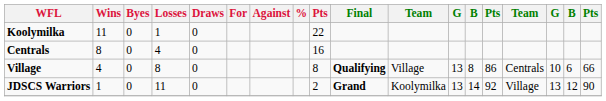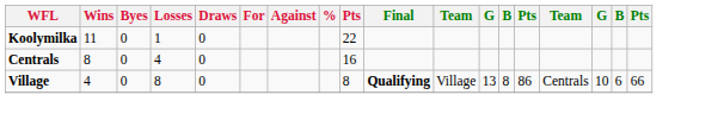 <table class="wikitable">
 <tr>
 <th style="color:crimson">WFL</th>
 <th style="color:crimson">Wins</th>
 <th style="color:crimson">Byes</th>
 <th style="color:crimson">Losses</th>
 <th style="color:crimson">Draws</th>
 <th style="color:crimson">For</th>
 <th style="color:crimson">Against</th>
 <th style="color:crimson">%</th>
 <th style="color:crimson">Pts</th>
 <th style="color:green">Final</th>
 <th style="color:green">Team</th>
 <th style="color:green">G</th>
 <th style="color:green">B</th>
 <th style="color:green">Pts</th>
 <th style="color:green">Team</th>
 <th style="color:green">G</th>
 <th style="color:green">B</th>
 <th style="color:green">Pts</th>
 </tr>
 <tr>
 <td><strong>	Koolymilka	</strong></td>
 <td>11</td>
 <td>0</td>
 <td>1</td>
 <td>0</td>
 <td></td>
 <td></td>
 <td></td>
 <td>22</td>
 <td></td>
 <td></td>
 <td></td>
 <td></td>
 <td></td>
 <td></td>
 <td></td>
 <td></td>
 <td></td>
 </tr>
 <tr>
 <td><strong>	Centrals	</strong></td>
 <td>8</td>
 <td>0</td>
 <td>4</td>
 <td>0</td>
 <td></td>
 <td></td>
 <td></td>
 <td>16</td>
 <td></td>
 <td></td>
 <td></td>
 <td></td>
 <td></td>
 <td></td>
 <td></td>
 <td></td>
 <td></td>
 </tr>
 <tr>
 <td><strong>	Village	</strong></td>
 <td>4</td>
 <td>0</td>
 <td>8</td>
 <td>0</td>
 <td></td>
 <td></td>
 <td></td>
 <td>8</td>
 <td><strong>Qualifying</strong></td>
 <td>Village</td>
 <td>13</td>
 <td>8</td>
 <td>86</td>
 <td>Centrals</td>
 <td>10</td>
 <td>6</td>
 <td>66</td>
 </tr>
 <tr>
-<td><strong>	JDSCS Warriors	</strong></td>
-<td>1</td>
-<td>0</td>
-<td>11</td>
-<td>0</td>
-<td></td>
-<td></td>
-<td></td>
-<td>2</td>
-<td><strong>Grand</strong></td>
-<td>Koolymilka</td>
-<td>13</td>
-<td>14</td>
-<td>92</td>
-<td>Village</td>
-<td>13</td>
-<td>12</td>
-<td>90</td>
-</tr>
-<tr>
 </tr>
 </table>
